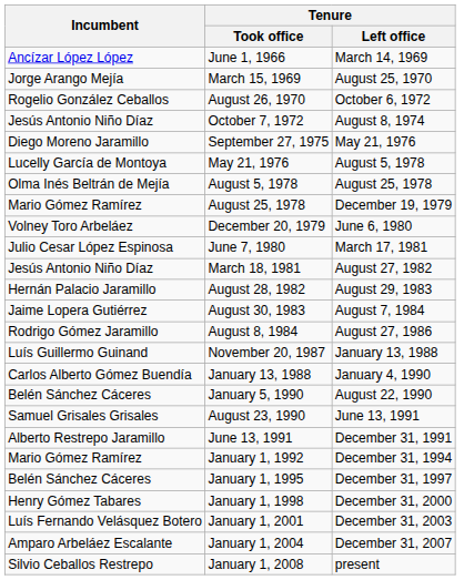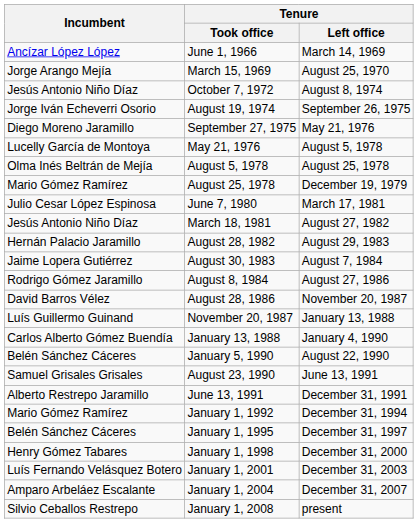 <table class="wikitable">
 <tr>
 <th rowspan=2>Incumbent</th>
 <th colspan=2>Tenure</th>
 </tr>
 <tr>
 <th>Took office</th>
 <th>Left office</th>
 </tr>
 <tr>
 <td><a href='#'>Ancízar López López</a></td>
 <td>June 1, 1966</td>
 <td>March 14, 1969</td>
 </tr>
 <tr>
 <td>Jorge Arango Mejía</td>
 <td>March 15, 1969</td>
 <td>August 25, 1970</td>
 </tr>
 <tr>
-<td>Rogelio González Ceballos</td>
-<td>August 26, 1970</td>
-<td>October 6, 1972</td>
-</tr>
-<tr>
 <td>Jesús Antonio Niño Díaz</td>
 <td>October 7, 1972</td>
 <td>August 8, 1974</td>
+</tr>
+<tr>
+<td>Jorge Iván Echeverri Osorio</td>
+<td>August 19, 1974</td>
+<td>September 26, 1975</td>
 </tr>
 <tr>
 <td>Diego Moreno Jaramillo</td>
 <td>September 27, 1975</td>
 <td>May 21, 1976</td>
 </tr>
 <tr>
 <td>Lucelly García de Montoya</td>
 <td>May 21, 1976</td>
 <td>August 5, 1978</td>
 </tr>
 <tr>
 <td>Olma Inés Beltrán de Mejía</td>
 <td>August 5, 1978</td>
 <td>August 25, 1978</td>
 </tr>
 <tr>
 <td>Mario Gómez Ramírez</td>
 <td>August 25, 1978</td>
 <td>December 19, 1979</td>
-</tr>
-<tr>
-<td>Volney Toro Arbeláez</td>
-<td>December 20, 1979</td>
-<td>June 6, 1980</td>
 </tr>
 <tr>
 <td>Julio Cesar López Espinosa</td>
 <td>June 7, 1980</td>
 <td>March 17, 1981</td>
 </tr>
 <tr>
 <td>Jesús Antonio Niño Díaz</td>
 <td>March 18, 1981</td>
 <td>August 27, 1982</td>
 </tr>
 <tr>
 <td>Hernán Palacio Jaramillo</td>
 <td>August 28, 1982</td>
 <td>August 29, 1983</td>
 </tr>
 <tr>
 <td>Jaime Lopera Gutiérrez</td>
 <td>August 30, 1983</td>
 <td>August 7, 1984</td>
 </tr>
 <tr>
 <td>Rodrigo Gómez Jaramillo</td>
 <td>August 8, 1984</td>
 <td>August 27, 1986</td>
+</tr>
+<tr>
+<td>David Barros Vélez</td>
+<td>August 28, 1986</td>
+<td>November 20, 1987</td>
 </tr>
 <tr>
 <td>Luís Guillermo Guinand</td>
 <td>November 20, 1987</td>
 <td>January 13, 1988</td>
 </tr>
 <tr>
 <td>Carlos Alberto Gómez Buendía</td>
 <td>January 13, 1988</td>
 <td>January 4, 1990</td>
 </tr>
 <tr>
 <td>Belén Sánchez Cáceres</td>
 <td>January 5, 1990</td>
 <td>August 22, 1990</td>
 </tr>
 <tr>
 <td>Samuel Grisales Grisales</td>
 <td>August 23, 1990</td>
 <td>June 13, 1991</td>
 </tr>
 <tr>
 <td>Alberto Restrepo Jaramillo</td>
 <td>June 13, 1991</td>
 <td>December 31, 1991</td>
 </tr>
 <tr>
 <td>Mario Gómez Ramírez</td>
 <td>January 1, 1992</td>
 <td>December 31, 1994</td>
 </tr>
 <tr>
 <td>Belén Sánchez Cáceres</td>
 <td>January 1, 1995</td>
 <td>December 31, 1997</td>
 </tr>
 <tr>
 <td>Henry Gómez Tabares</td>
 <td>January 1, 1998</td>
 <td>December 31, 2000</td>
 </tr>
 <tr>
 <td>Luís Fernando Velásquez Botero</td>
 <td>January 1, 2001</td>
 <td>December 31, 2003</td>
 </tr>
 <tr>
 <td>Amparo Arbeláez Escalante</td>
 <td>January 1, 2004</td>
 <td>December 31, 2007</td>
 </tr>
 <tr>
 <td>Silvio Ceballos Restrepo</td>
 <td>January 1, 2008</td>
 <td>present</td>
 </tr>
 </table>
